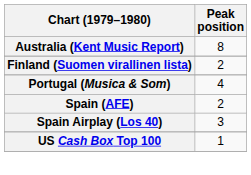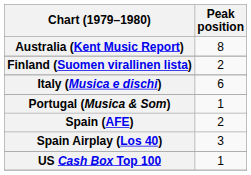 <table class="wikitable sortable plainrowheaders" style="text-align:center">
 <tr>
 <th scope="col">Chart (1979–1980)</th>
 <th scope="col">Peak<br>position</th>
 </tr>
 <tr>
 <th scope="row">Australia (<a href='#'>Kent Music Report</a>)</th>
 <td>8</td>
 </tr>
 <tr>
 </tr>
 <tr>
 </tr>
 <tr>
 </tr>
 <tr>
 </tr>
 <tr>
 </tr>
 <tr>
 <th scope="row">Finland (<a href='#'>Suomen virallinen lista</a>)</th>
 <td>2</td>
 </tr>
 <tr>
 </tr>
 <tr>
+<th scope="row">Italy (<em><a href='#'>Musica e dischi</a></em>)</th>
+<td>6</td>
+</tr>
+<tr>
 </tr>
 <tr>
 </tr>
 <tr>
 </tr>
 <tr>
 </tr>
 <tr>
 <th scope="row">Portugal (<em>Musica & Som</em>)</th>
-<td>4</td>
+<td>1</td>
 </tr>
 <tr>
 <th scope="row">Spain (<a href='#'>AFE</a>)</th>
 <td>2</td>
 </tr>
 <tr>
 <th scope="row">Spain Airplay (<a href='#'>Los 40</a>)</th>
 <td>3</td>
 </tr>
 <tr>
 </tr>
 <tr>
 </tr>
 <tr>
 </tr>
 <tr>
 </tr>
 <tr>
 </tr>
 <tr>
 </tr>
 <tr>
 <th scope="row">US <a href='#'><em>Cash Box</em> Top 100</a></th>
 <td>1</td>
 </tr>
 <tr>
 </tr>
 </table>
